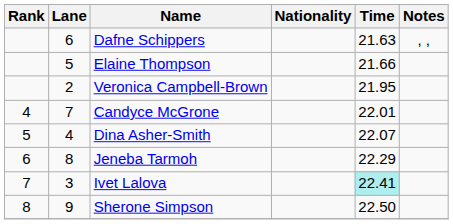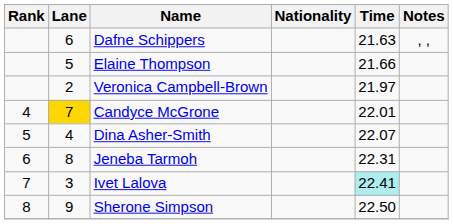 <table class="wikitable sortable" style="text-align:center">
 <tr>
 <th>Rank</th>
 <th>Lane</th>
 <th>Name</th>
 <th>Nationality</th>
 <th>Time</th>
 <th>Notes</th>
 </tr>
 <tr>
 <td></td>
 <td>6</td>
 <td align=left><a href='#'>Dafne Schippers</a></td>
 <td align=left></td>
 <td>21.63</td>
 <td>,  , </td>
 </tr>
 <tr>
 <td></td>
 <td>5</td>
 <td align=left><a href='#'>Elaine Thompson</a></td>
 <td align=left></td>
 <td>21.66</td>
 <td></td>
 </tr>
 <tr>
 <td></td>
 <td>2</td>
 <td align=left><a href='#'>Veronica Campbell-Brown</a></td>
 <td align=left></td>
-<td>21.95</td>
+<td>21.97</td>
 <td></td>
 </tr>
 <tr>
 <td>4</td>
-<td>7</td>
+<td style="background: gold;">7</td>
 <td align=left><a href='#'>Candyce McGrone</a></td>
 <td align=left></td>
 <td>22.01</td>
 <td></td>
 </tr>
 <tr>
 <td>5</td>
 <td>4</td>
 <td align=left><a href='#'>Dina Asher-Smith</a></td>
 <td align=left></td>
 <td>22.07</td>
 <td></td>
 </tr>
 <tr>
 <td>6</td>
 <td>8</td>
 <td align=left><a href='#'>Jeneba Tarmoh</a></td>
 <td align=left></td>
-<td>22.29</td>
+<td>22.31</td>
 <td></td>
 </tr>
 <tr>
 <td>7</td>
 <td>3</td>
 <td align=left><a href='#'>Ivet Lalova</a></td>
 <td align=left></td>
 <td style="background: paleturquoise;">22.41</td>
 <td></td>
 </tr>
 <tr>
 <td>8</td>
 <td>9</td>
 <td align=left><a href='#'>Sherone Simpson</a></td>
 <td align=left></td>
 <td>22.50</td>
 <td></td>
 </tr>
 <tr>
 </tr>
 </table>
